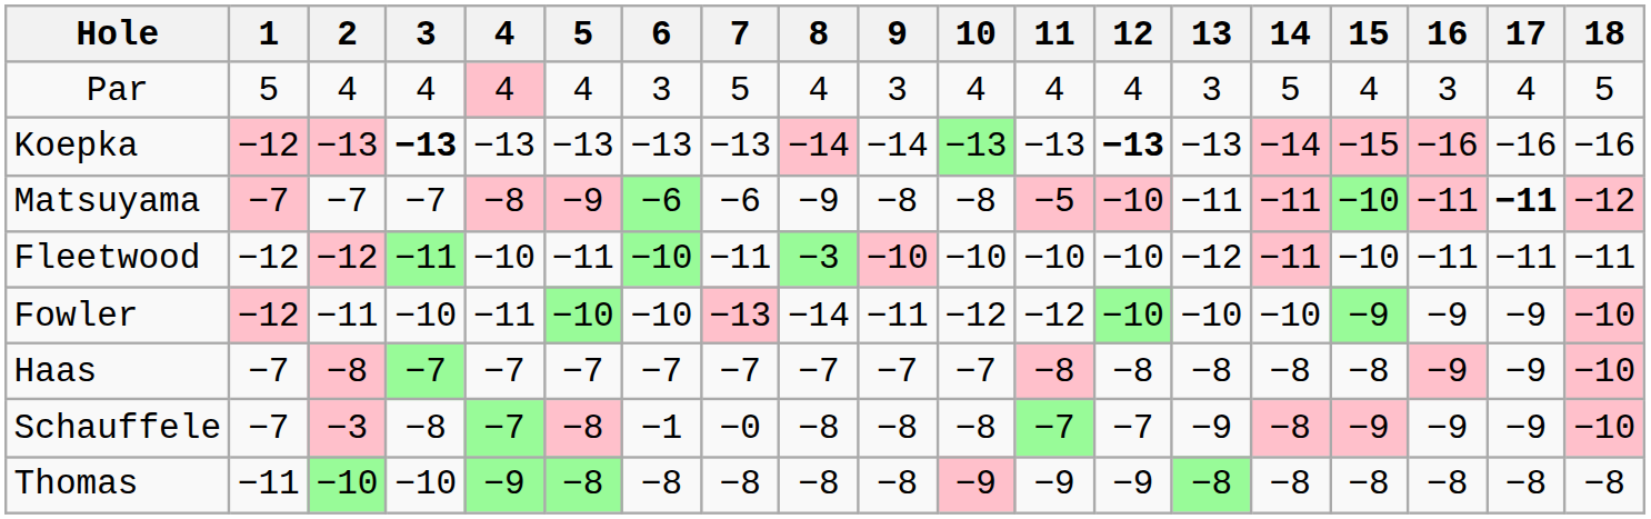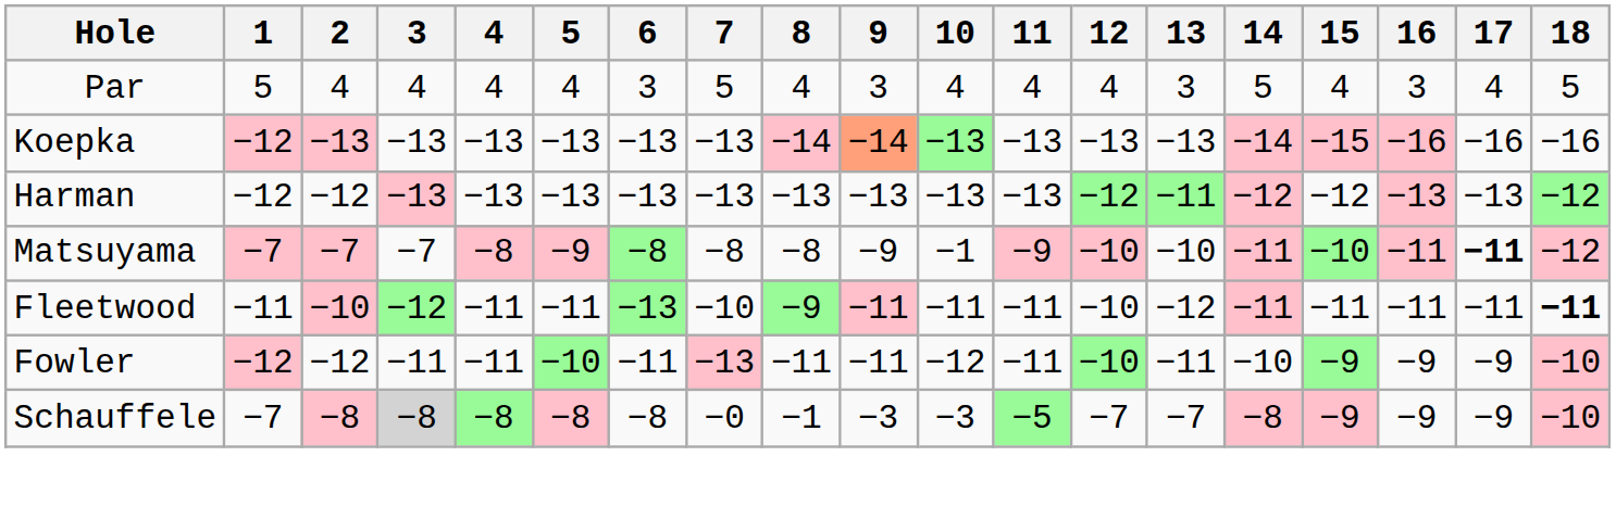 <table class="wikitable" style="text-align:center">
 <tr>
 <th>Hole</th>
 <th>1</th>
 <th>2</th>
 <th>3</th>
 <th>4</th>
 <th>5</th>
 <th>6</th>
 <th>7</th>
 <th>8</th>
 <th>9</th>
 <th>10</th>
 <th>11</th>
 <th>12</th>
 <th>13</th>
 <th>14</th>
 <th>15</th>
 <th>16</th>
 <th>17</th>
 <th>18</th>
 </tr>
 <tr>
 <td>Par</td>
 <td>5</td>
 <td>4</td>
 <td>4</td>
-<td style="background: pink;">4</td>
+<td>4</td>
 <td>4</td>
 <td>3</td>
 <td>5</td>
 <td>4</td>
 <td>3</td>
 <td>4</td>
 <td>4</td>
 <td>4</td>
 <td>3</td>
 <td>5</td>
 <td>4</td>
 <td>3</td>
 <td>4</td>
 <td>5</td>
 </tr>
 <tr>
 <td align=left> Koepka</td>
 <td style="background: Pink;">−12</td>
 <td style="background: Pink;">−13</td>
-<td><strong>−13</strong></td>
+<td>−13</td>
 <td>−13</td>
 <td>−13</td>
 <td>−13</td>
 <td>−13</td>
 <td style="background: Pink;">−14</td>
-<td>−14</td>
+<td style="background: lightsalmon;">−14</td>
 <td style="background: PaleGreen;">−13</td>
 <td>−13</td>
-<td><strong>−13</strong></td>
+<td>−13</td>
 <td>−13</td>
 <td style="background: Pink;">−14</td>
 <td style="background: Pink;">−15</td>
 <td style="background: Pink;">−16</td>
 <td>−16</td>
 <td>−16</td>
 </tr>
 <tr>
+<td align=left> Harman</td>
+<td>−12</td>
+<td>−12</td>
+<td style="background: Pink;">−13</td>
+<td>−13</td>
+<td>−13</td>
+<td>−13</td>
+<td>−13</td>
+<td>−13</td>
+<td>−13</td>
+<td>−13</td>
+<td>−13</td>
+<td style="background: PaleGreen;">−12</td>
+<td style="background: PaleGreen;">−11</td>
+<td style="background: Pink;">−12</td>
+<td>−12</td>
+<td style="background: Pink;">−13</td>
+<td>−13</td>
+<td style="background: PaleGreen;">−12</td>
+</tr>
+<tr>
 <td align=left> Matsuyama</td>
 <td style="background: Pink;">−7</td>
-<td>−7</td>
+<td style="background: pink;">−7</td>
 <td>−7</td>
 <td style="background: Pink;">−8</td>
 <td style="background: Pink;">−9</td>
-<td style="background: PaleGreen;">−6</td>
-<td>−6</td>
-<td>−9</td>
+<td style="background: PaleGreen;">−8</td>
 <td>−8</td>
 <td>−8</td>
-<td style="background: Pink;">−5</td>
+<td>−9</td>
+<td>−1</td>
+<td style="background: Pink;">−9</td>
 <td style="background: Pink;">−10</td>
-<td>−11</td>
+<td>−10</td>
 <td style="background: Pink;">−11</td>
 <td style="background: PaleGreen;">−10</td>
 <td style="background: Pink;">−11</td>
 <td><strong>−11</strong></td>
 <td style="background: Pink;">−12</td>
 </tr>
 <tr>
 <td align=left> Fleetwood</td>
-<td>−12</td>
-<td style="background: Pink;">−12</td>
-<td style="background: PaleGreen;">−11</td>
+<td>−11</td>
+<td style="background: Pink;">−10</td>
+<td style="background: PaleGreen;">−12</td>
+<td>−11</td>
+<td>−11</td>
+<td style="background: PaleGreen;">−13</td>
 <td>−10</td>
+<td style="background: PaleGreen;">−9</td>
+<td style="background: Pink;">−11</td>
 <td>−11</td>
-<td style="background: PaleGreen;">−10</td>
 <td>−11</td>
-<td style="background: PaleGreen;">−3</td>
-<td style="background: Pink;">−10</td>
-<td>−10</td>
-<td>−10</td>
 <td>−10</td>
 <td>−12</td>
 <td style="background: Pink;">−11</td>
-<td>−10</td>
 <td>−11</td>
 <td>−11</td>
 <td>−11</td>
+<td><strong>−11</strong></td>
 </tr>
 <tr>
 <td align=left> Fowler</td>
 <td style="background: Pink;">−12</td>
+<td>−12</td>
 <td>−11</td>
-<td>−10</td>
 <td>−11</td>
 <td style="background: PaleGreen;">−10</td>
-<td>−10</td>
+<td>−11</td>
 <td style="background: Pink;">−13</td>
-<td>−14</td>
+<td>−11</td>
 <td>−11</td>
 <td>−12</td>
-<td>−12</td>
+<td>−11</td>
 <td style="background: PaleGreen;">−10</td>
-<td>−10</td>
+<td>−11</td>
 <td>−10</td>
 <td style="background: PaleGreen;">−9</td>
 <td>−9</td>
 <td>−9</td>
 <td style="background: Pink;">−10</td>
 </tr>
 <tr>
-<td align=left> Haas</td>
+<td align=left> Schauffele</td>
 <td>−7</td>
 <td style="background: Pink;">−8</td>
-<td style="background: PaleGreen;">−7</td>
+<td style="background: lightgrey;">−8</td>
+<td style="background: PaleGreen;">−8</td>
+<td style="background: Pink;">−8</td>
+<td>−8</td>
+<td>−0</td>
+<td>−1</td>
+<td>−3</td>
+<td>−3</td>
+<td style="background: PaleGreen;">−5</td>
 <td>−7</td>
 <td>−7</td>
-<td>−7</td>
-<td>−7</td>
-<td>−7</td>
-<td>−7</td>
-<td>−7</td>
-<td style="background: Pink;">−8</td>
-<td>−8</td>
-<td>−8</td>
-<td>−8</td>
-<td>−8</td>
-<td style="background: Pink;">−9</td>
-<td>−9</td>
-<td style="background: Pink;">−10</td>
-</tr>
-<tr>
-<td align=left> Schauffele</td>
-<td>−7</td>
-<td style="background: Pink;">−3</td>
-<td>−8</td>
-<td style="background: PaleGreen;">−7</td>
-<td style="background: Pink;">−8</td>
-<td>−1</td>
-<td>−0</td>
-<td>−8</td>
-<td>−8</td>
-<td>−8</td>
-<td style="background: PaleGreen;">−7</td>
-<td>−7</td>
-<td>−9</td>
 <td style="background: Pink;">−8</td>
 <td style="background: Pink;">−9</td>
 <td>−9</td>
 <td>−9</td>
 <td style="background: Pink;">−10</td>
 </tr>
-<tr>
-<td align=left> Thomas</td>
-<td>−11</td>
-<td style="background: PaleGreen;">−10</td>
-<td>−10</td>
-<td style="background: PaleGreen;">−9</td>
-<td style="background: PaleGreen;">−8</td>
-<td>−8</td>
-<td>−8</td>
-<td>−8</td>
-<td>−8</td>
-<td style="background: Pink;">−9</td>
-<td>−9</td>
-<td>−9</td>
-<td style="background: PaleGreen;">−8</td>
-<td>−8</td>
-<td>−8</td>
-<td>−8</td>
-<td>−8</td>
-<td>−8</td>
-</tr>
 </table>
